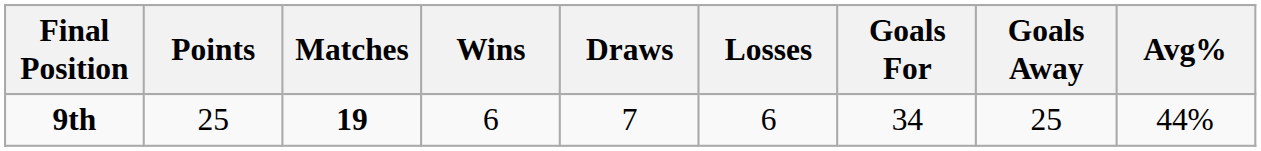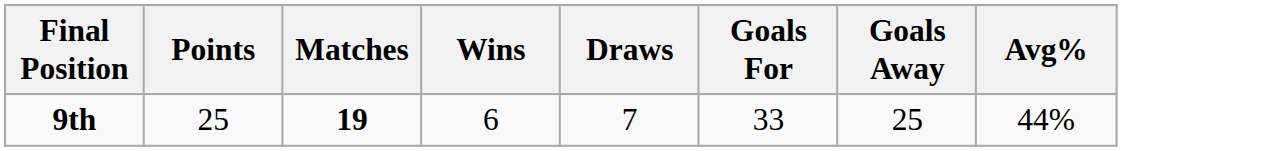 <table class="wikitable" style="font-size: 95%; text-align: center;">
 <tr>
 <th width=60>Final Position</th>
 <th width=60>Points</th>
 <th width=60>Matches</th>
 <th width=60>Wins</th>
 <th width=60>Draws</th>
-<th width=60>Losses</th>
 <th width=60>Goals For</th>
 <th width=60>Goals Away</th>
 <th width=60>Avg%</th>
 </tr>
 <tr>
 <td><strong>9th</strong></td>
 <td>25</td>
 <td><strong>19</strong></td>
 <td>6</td>
 <td>7</td>
-<td>6</td>
-<td>34</td>
+<td>33</td>
 <td>25</td>
 <td>44%</td>
 </tr>
 </table>
